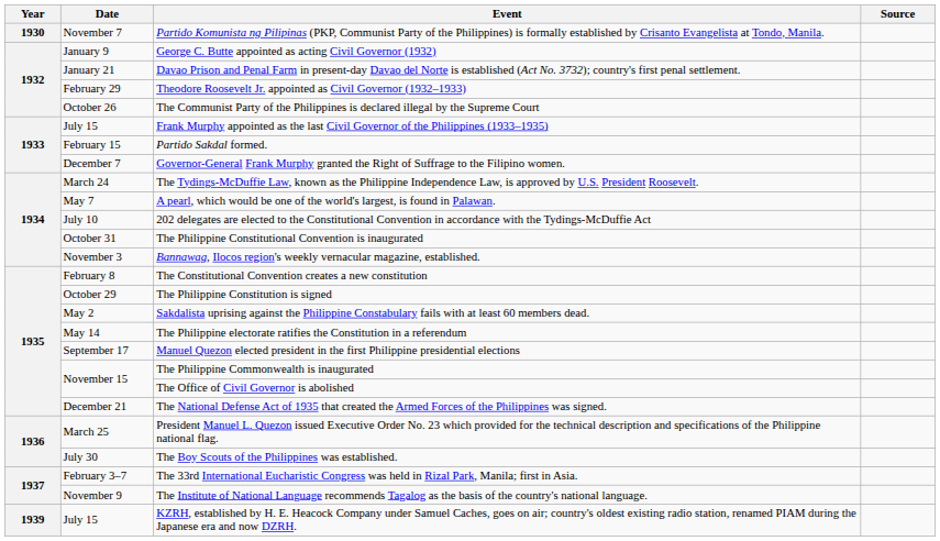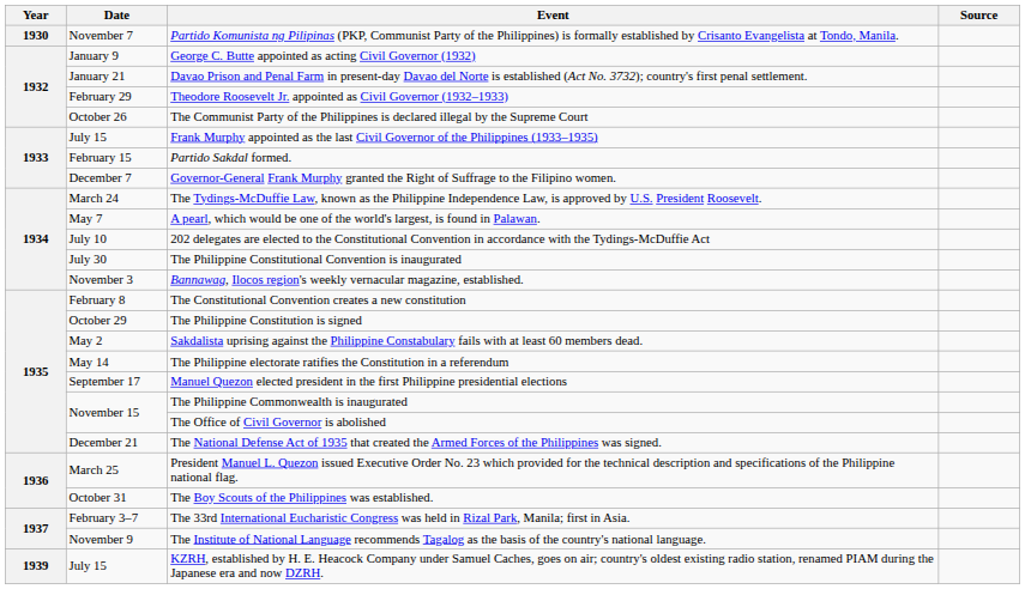 <table class="wikitable toptextcells" style="width:100%;">
 <tr>
 <th scope="col" style="width:6%;">Year</th>
 <th scope="col" style="width:10%;">Date</th>
 <th scope="col">Event</th>
 <th scope="col" style="width:8%;">Source</th>
 </tr>
 <tr>
 <th scope="row">1930</th>
 <td>November 7</td>
 <td><em><a href='#'>Partido Komunista ng Pilipinas</a></em> (PKP, Communist Party of the Philippines) is formally established by <a href='#'>Crisanto Evangelista</a> at <a href='#'>Tondo, Manila</a>.</td>
 <td></td>
 </tr>
 <tr>
 <th scope="row" rowspan="4">1932</th>
 <td>January 9</td>
 <td><a href='#'>George C. Butte</a> appointed as acting <a href='#'>Civil Governor (1932)</a></td>
 <td></td>
 </tr>
 <tr>
 <td>January 21</td>
 <td><a href='#'>Davao Prison and Penal Farm</a> in present-day <a href='#'>Davao del Norte</a> is established (<em>Act No. 3732</em>); country's first penal settlement.</td>
 <td></td>
 </tr>
 <tr>
 <td>February 29</td>
 <td><a href='#'>Theodore Roosevelt Jr.</a> appointed as <a href='#'>Civil Governor (1932–1933)</a></td>
 <td></td>
 </tr>
 <tr>
 <td>October 26</td>
 <td>The Communist Party of the Philippines is declared illegal by the Supreme Court</td>
 <td></td>
 </tr>
 <tr>
 <th scope="row" rowspan="3">1933</th>
 <td>July 15</td>
 <td><a href='#'>Frank Murphy</a> appointed as the last <a href='#'>Civil Governor of the Philippines (1933–1935)</a></td>
 <td></td>
 </tr>
 <tr>
 <td>February 15</td>
 <td><em>Partido Sakdal</em> formed.</td>
 <td></td>
 </tr>
 <tr>
 <td>December 7</td>
 <td><a href='#'>Governor-General</a> <a href='#'>Frank Murphy</a> granted the Right of Suffrage to the Filipino women.</td>
 <td></td>
 </tr>
 <tr>
 <th scope="row" rowspan="5">1934</th>
 <td>March 24</td>
 <td>The <a href='#'>Tydings-McDuffie Law</a>, known as the Philippine Independence Law, is approved by <a href='#'>U.S.</a> <a href='#'>President</a> <a href='#'>Roosevelt</a>.</td>
 <td></td>
 </tr>
 <tr>
 <td>May 7</td>
 <td><a href='#'>A pearl</a>, which would be one of the world's largest, is found in <a href='#'>Palawan</a>.</td>
 <td></td>
 </tr>
 <tr>
 <td>July 10</td>
 <td>202 delegates are elected to the Constitutional Convention in accordance with the Tydings-McDuffie Act</td>
 <td></td>
 </tr>
 <tr>
-<td>October 31</td>
+<td>July 30</td>
 <td>The Philippine Constitutional Convention is inaugurated</td>
 <td></td>
 </tr>
 <tr>
 <td>November 3</td>
 <td><em><a href='#'>Bannawag</a></em>, <a href='#'>Ilocos region</a>'s weekly vernacular magazine, established.</td>
 <td></td>
 </tr>
 <tr>
 <th scope="row" rowspan="8">1935</th>
 <td>February 8</td>
 <td>The Constitutional Convention creates a new constitution</td>
 <td></td>
 </tr>
 <tr>
 <td>October 29</td>
 <td>The Philippine Constitution is signed</td>
 <td></td>
 </tr>
 <tr>
 <td>May 2</td>
 <td><a href='#'>Sakdalista</a> uprising against the <a href='#'>Philippine Constabulary</a> fails with at least 60 members dead.</td>
 <td></td>
 </tr>
 <tr>
 <td>May 14</td>
 <td>The Philippine electorate ratifies the Constitution in a referendum</td>
 <td></td>
 </tr>
 <tr>
 <td>September 17</td>
 <td><a href='#'>Manuel Quezon</a> elected president in the first Philippine presidential elections</td>
 <td><br></td>
 </tr>
 <tr>
 <td rowspan="2">November 15</td>
 <td>The Philippine Commonwealth is inaugurated</td>
 <td></td>
 </tr>
 <tr>
 <td>The Office of <a href='#'>Civil Governor</a> is abolished</td>
 <td></td>
 </tr>
 <tr>
 <td>December 21</td>
 <td>The <a href='#'>National Defense Act of 1935</a> that created the <a href='#'>Armed Forces of the Philippines</a> was signed.</td>
 <td></td>
 </tr>
 <tr>
 <th scope="row" rowspan="2">1936</th>
 <td>March 25</td>
 <td>President <a href='#'>Manuel L. Quezon</a> issued Executive Order No. 23 which provided for the technical description and specifications of the Philippine national flag.</td>
 <td></td>
 </tr>
 <tr>
-<td>July 30</td>
+<td>October 31</td>
 <td>The <a href='#'>Boy Scouts of the Philippines</a> was established.</td>
 <td></td>
 </tr>
 <tr>
 <th scope="row" rowspan="2">1937</th>
 <td>February 3–7</td>
 <td>The 33rd <a href='#'>International Eucharistic Congress</a> was held in <a href='#'>Rizal Park</a>, Manila; first in Asia.</td>
 <td><br></td>
 </tr>
 <tr>
 <td>November 9</td>
 <td>The <a href='#'>Institute of National Language</a> recommends <a href='#'>Tagalog</a> as the basis of the country's national language.</td>
 <td></td>
 </tr>
 <tr>
 <th scope="row">1939</th>
 <td>July 15</td>
 <td><a href='#'>KZRH</a>, established by H. E. Heacock Company under Samuel Caches, goes on air; country's oldest existing radio station, renamed PIAM during the Japanese era and now <a href='#'>DZRH</a>.</td>
 <td></td>
 </tr>
 </table>
